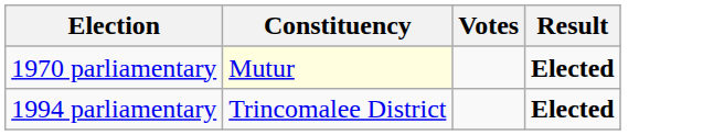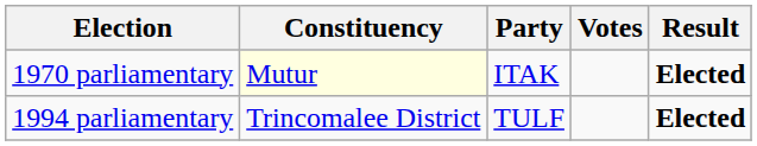 <table class="wikitable" style="text-align:left;">
 <tr>
 <th scope=col>Election</th>
 <th scope=col>Constituency</th>
+<th scope=col>Party</th>
 <th scope=col>Votes</th>
 <th scope=col>Result</th>
 </tr>
 <tr>
 <td><a href='#'>1970 parliamentary</a></td>
 <td style="background: lightyellow;"><a href='#'>Mutur</a></td>
+<td><a href='#'>ITAK</a></td>
 <td align=right></td>
 <td><strong>Elected</strong></td>
 </tr>
 <tr>
 <td><a href='#'>1994 parliamentary</a></td>
 <td><a href='#'>Trincomalee District</a></td>
+<td><a href='#'>TULF</a></td>
 <td align=right></td>
 <td><strong>Elected</strong></td>
 </tr>
 </table>
